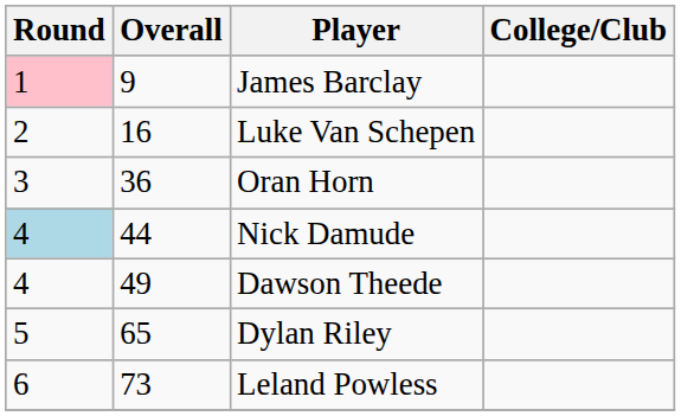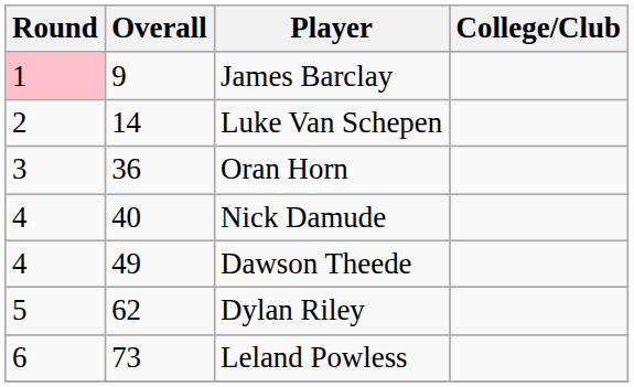 <table class="wikitable">
 <tr>
 <th>Round</th>
 <th>Overall</th>
 <th>Player</th>
 <th>College/Club</th>
 </tr>
 <tr>
 <td style="background: pink;">1</td>
 <td>9</td>
 <td>James Barclay</td>
 <td></td>
 </tr>
 <tr>
 <td>2</td>
-<td>16</td>
+<td>14</td>
 <td>Luke Van Schepen</td>
 <td></td>
 </tr>
 <tr>
 <td>3</td>
 <td>36</td>
 <td>Oran Horn</td>
 <td></td>
 </tr>
 <tr>
-<td style="background: lightblue;">4</td>
-<td>44</td>
+<td>4</td>
+<td>40</td>
 <td>Nick Damude</td>
 <td></td>
 </tr>
 <tr>
 <td>4</td>
 <td>49</td>
 <td>Dawson Theede</td>
 <td></td>
 </tr>
 <tr>
 <td>5</td>
-<td>65</td>
+<td>62</td>
 <td>Dylan Riley</td>
 <td></td>
 </tr>
 <tr>
 <td>6</td>
 <td>73</td>
 <td>Leland Powless</td>
 <td></td>
 </tr>
 <tr>
 </tr>
 </table>
